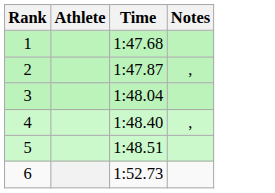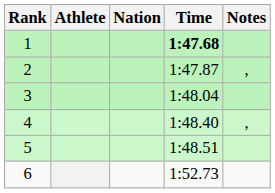 <table class="wikitable plainrowheaders sortable" style="text-align:center;">
 <tr>
 <th scope=col>Rank</th>
 <th scope=col>Athlete</th>
+<th scope=col>Nation</th>
 <th scope=col>Time</th>
 <th scope=col>Notes</th>
 </tr>
 <tr bgcolor=#bbf3bb>
 <td>1</td>
 <th scope=row style="background:#bbf3bb; text-align:left;"></th>
-<td>1:47.68</td>
+<td align=left></td>
+<td><strong>1:47.68</strong></td>
 <td></td>
 </tr>
 <tr bgcolor=#bbf3bb>
 <td>2</td>
 <th scope=row style="background:#bbf3bb; text-align:left;"></th>
+<td align=left></td>
 <td>1:47.87</td>
 <td>, </td>
 </tr>
 <tr bgcolor=#bbf3bb>
 <td>3</td>
 <th scope=row style="background:#bbf3bb; text-align:left;"></th>
+<td align=left></td>
 <td>1:48.04</td>
 <td></td>
 </tr>
 <tr bgcolor=#ccf9cc>
 <td>4</td>
 <th scope=row style="background:#ccf9cc; text-align:left;"></th>
+<td align=left></td>
 <td>1:48.40</td>
 <td>, </td>
 </tr>
 <tr bgcolor=#ccf9cc>
 <td>5</td>
 <th scope=row style="background:#ccf9cc; text-align:left;"></th>
+<td align=left></td>
 <td>1:48.51</td>
 <td></td>
 </tr>
 <tr>
 <td>6</td>
 <th scope=row style=text-align:left;></th>
+<td align=left></td>
 <td>1:52.73</td>
 <td></td>
 </tr>
 </table>
